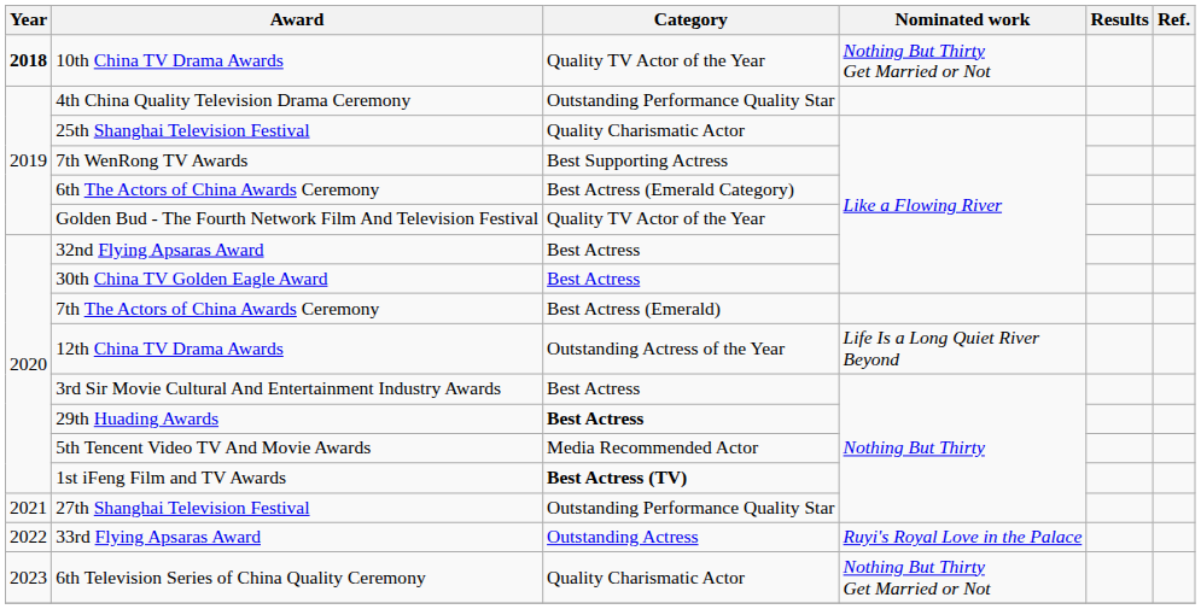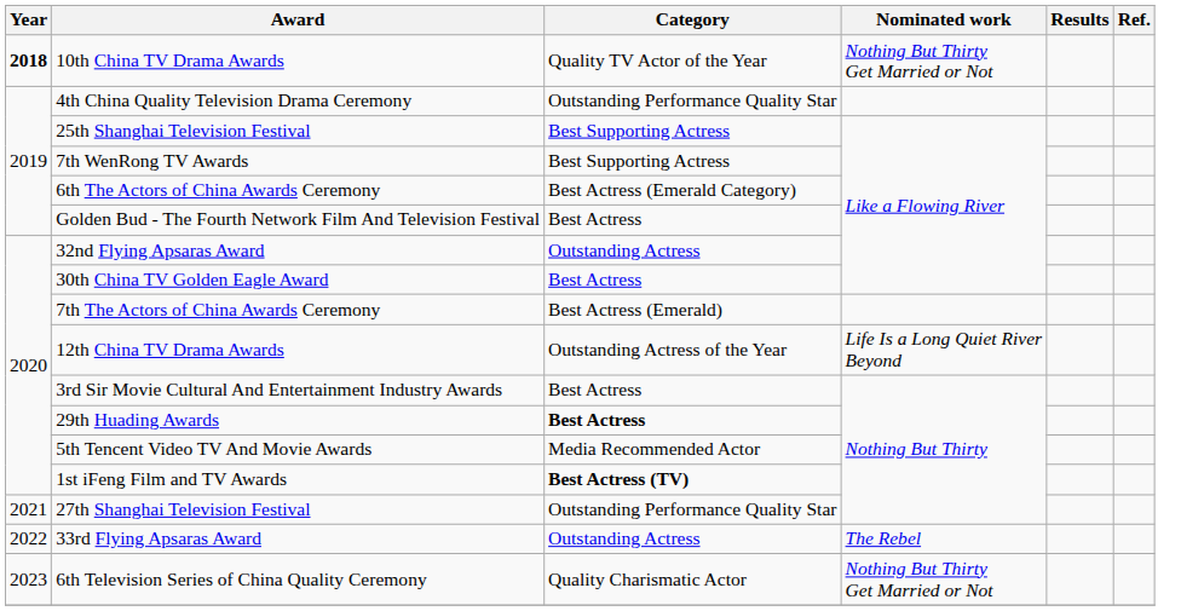 <table class="wikitable">
 <tr>
 <th>Year</th>
 <th>Award</th>
 <th>Category</th>
 <th>Nominated work</th>
 <th>Results</th>
 <th>Ref.</th>
 </tr>
 <tr>
 <td><strong>2018</strong></td>
 <td>10th <a href='#'>China TV Drama Awards</a></td>
 <td>Quality TV Actor of the Year</td>
 <td><em><a href='#'>Nothing But Thirty</a></em> <br> <em>Get Married or Not</em></td>
 <td></td>
 <td></td>
 </tr>
 <tr>
 <td rowspan="5">2019</td>
 <td>4th China Quality Television Drama Ceremony</td>
 <td>Outstanding Performance Quality Star</td>
 <td></td>
 <td></td>
 <td></td>
 </tr>
 <tr>
 <td>25th <a href='#'>Shanghai Television Festival</a></td>
-<td>Quality Charismatic Actor</td>
+<td><a href='#'>Best Supporting Actress</a></td>
 <td rowspan=6><em><a href='#'>Like a Flowing River</a></em></td>
 <td></td>
 <td></td>
 </tr>
 <tr>
 <td>7th WenRong TV Awards</td>
 <td>Best Supporting Actress</td>
 <td></td>
 <td></td>
 </tr>
 <tr>
 <td>6th <a href='#'>The Actors of China Awards</a> Ceremony</td>
 <td>Best Actress (Emerald Category)</td>
 <td></td>
 <td></td>
 </tr>
 <tr>
 <td>Golden Bud - The Fourth Network Film And Television Festival</td>
-<td>Quality TV Actor of the Year</td>
+<td>Best Actress</td>
 <td></td>
 <td></td>
 </tr>
 <tr>
 <td rowspan="8">2020</td>
 <td>32nd <a href='#'>Flying Apsaras Award</a></td>
-<td>Best Actress</td>
+<td><a href='#'>Outstanding Actress</a></td>
 <td></td>
 <td></td>
 </tr>
 <tr>
 <td>30th <a href='#'>China TV Golden Eagle Award</a></td>
 <td><a href='#'>Best Actress</a></td>
 <td></td>
 <td></td>
 </tr>
 <tr>
 <td>7th <a href='#'>The Actors of China Awards</a> Ceremony</td>
 <td>Best Actress (Emerald)</td>
 <td></td>
 <td></td>
 <td></td>
 </tr>
 <tr>
 <td>12th <a href='#'>China TV Drama Awards</a></td>
 <td>Outstanding Actress of the Year</td>
 <td><em>Life Is a Long Quiet River</em> <br><em>Beyond</em></td>
 <td></td>
 <td></td>
 </tr>
 <tr>
 <td>3rd Sir Movie Cultural And Entertainment Industry Awards</td>
 <td>Best Actress</td>
 <td rowspan="5"><em><a href='#'>Nothing But Thirty</a></em></td>
 <td></td>
 <td></td>
 </tr>
 <tr>
 <td>29th <a href='#'>Huading Awards</a></td>
 <td><strong>Best Actress</strong></td>
 <td></td>
 <td></td>
 </tr>
 <tr>
 <td>5th Tencent Video TV And Movie Awards</td>
 <td>Media Recommended Actor</td>
 <td></td>
 <td></td>
 </tr>
 <tr>
 <td>1st iFeng Film and TV Awards</td>
 <td><strong>Best Actress (TV)</strong></td>
 <td></td>
 <td></td>
 </tr>
 <tr>
 <td>2021</td>
 <td>27th <a href='#'>Shanghai Television Festival</a></td>
 <td>Outstanding Performance Quality Star</td>
 <td></td>
 <td></td>
 </tr>
 <tr>
 <td>2022</td>
 <td>33rd <a href='#'>Flying Apsaras Award</a></td>
 <td><a href='#'>Outstanding Actress</a></td>
-<td><em><a href='#'>Ruyi's Royal Love in the Palace</a></em></td>
+<td><em><a href='#'>The Rebel</a></em></td>
 <td></td>
 <td></td>
 </tr>
 <tr>
 <td>2023</td>
 <td>6th Television Series of China Quality Ceremony</td>
 <td>Quality Charismatic Actor</td>
 <td><em><a href='#'>Nothing But Thirty</a></em> <br> <em>Get Married or Not</em></td>
 <td></td>
 <td></td>
 </tr>
 <tr>
 </tr>
 </table>
